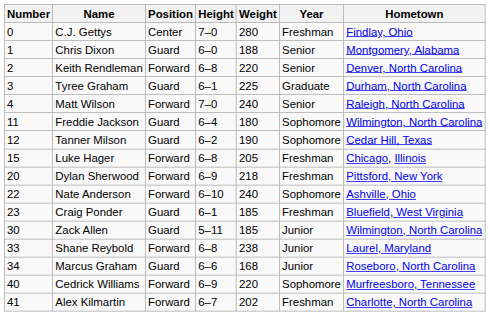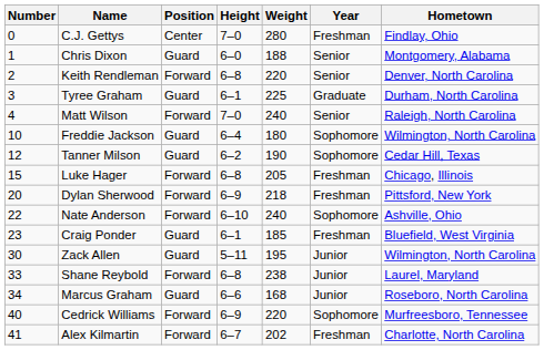 <table class="wikitable" style="font-size: 95%;">
 <tr>
 <th>Number</th>
 <th>Name</th>
 <th>Position</th>
 <th>Height</th>
 <th>Weight</th>
 <th>Year</th>
 <th>Hometown</th>
 </tr>
 <tr>
 <td>0</td>
 <td>C.J. Gettys</td>
 <td>Center</td>
 <td>7–0</td>
 <td>280</td>
 <td>Freshman</td>
 <td><a href='#'>Findlay, Ohio</a></td>
 </tr>
 <tr>
 <td>1</td>
 <td>Chris Dixon</td>
 <td>Guard</td>
 <td>6–0</td>
 <td>188</td>
 <td>Senior</td>
 <td><a href='#'>Montgomery, Alabama</a></td>
 </tr>
 <tr>
 <td>2</td>
 <td>Keith Rendleman</td>
 <td>Forward</td>
 <td>6–8</td>
 <td>220</td>
 <td>Senior</td>
 <td><a href='#'>Denver, North Carolina</a></td>
 </tr>
 <tr>
 <td>3</td>
 <td>Tyree Graham</td>
 <td>Guard</td>
 <td>6–1</td>
 <td>225</td>
 <td>Graduate</td>
 <td><a href='#'>Durham, North Carolina</a></td>
 </tr>
 <tr>
 <td>4</td>
 <td>Matt Wilson</td>
 <td>Forward</td>
 <td>7–0</td>
 <td>240</td>
 <td>Senior</td>
 <td><a href='#'>Raleigh, North Carolina</a></td>
 </tr>
 <tr>
-<td>11</td>
+<td>10</td>
 <td>Freddie Jackson</td>
 <td>Guard</td>
 <td>6–4</td>
 <td>180</td>
 <td>Sophomore</td>
 <td><a href='#'>Wilmington, North Carolina</a></td>
 </tr>
 <tr>
 <td>12</td>
 <td>Tanner Milson</td>
 <td>Guard</td>
 <td>6–2</td>
 <td>190</td>
 <td>Sophomore</td>
 <td><a href='#'>Cedar Hill, Texas</a></td>
 </tr>
 <tr>
 <td>15</td>
 <td>Luke Hager</td>
 <td>Forward</td>
 <td>6–8</td>
 <td>205</td>
 <td>Freshman</td>
 <td><a href='#'>Chicago</a>, <a href='#'>Illinois</a></td>
 </tr>
 <tr>
 <td>20</td>
 <td>Dylan Sherwood</td>
 <td>Forward</td>
 <td>6–9</td>
 <td>218</td>
 <td>Freshman</td>
 <td><a href='#'>Pittsford, New York</a></td>
 </tr>
 <tr>
 <td>22</td>
 <td>Nate Anderson</td>
 <td>Forward</td>
 <td>6–10</td>
 <td>240</td>
 <td>Sophomore</td>
 <td><a href='#'>Ashville, Ohio</a></td>
 </tr>
 <tr>
 <td>23</td>
 <td>Craig Ponder</td>
 <td>Guard</td>
 <td>6–1</td>
 <td>185</td>
 <td>Freshman</td>
 <td><a href='#'>Bluefield, West Virginia</a></td>
 </tr>
 <tr>
 <td>30</td>
 <td>Zack Allen</td>
 <td>Guard</td>
 <td>5–11</td>
-<td>185</td>
+<td>195</td>
 <td>Junior</td>
 <td><a href='#'>Wilmington, North Carolina</a></td>
 </tr>
 <tr>
 <td>33</td>
 <td>Shane Reybold</td>
 <td>Forward</td>
 <td>6–8</td>
 <td>238</td>
 <td>Junior</td>
 <td><a href='#'>Laurel, Maryland</a></td>
 </tr>
 <tr>
 <td>34</td>
 <td>Marcus Graham</td>
 <td>Guard</td>
 <td>6–6</td>
 <td>168</td>
 <td>Junior</td>
 <td><a href='#'>Roseboro, North Carolina</a></td>
 </tr>
 <tr>
 <td>40</td>
 <td>Cedrick Williams</td>
 <td>Forward</td>
 <td>6–9</td>
 <td>220</td>
 <td>Sophomore</td>
 <td><a href='#'>Murfreesboro, Tennessee</a></td>
 </tr>
 <tr>
 <td>41</td>
 <td>Alex Kilmartin</td>
 <td>Forward</td>
 <td>6–7</td>
 <td>202</td>
 <td>Freshman</td>
 <td><a href='#'>Charlotte, North Carolina</a></td>
 </tr>
 </table>
